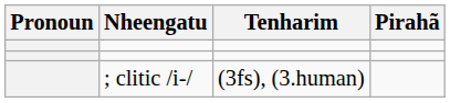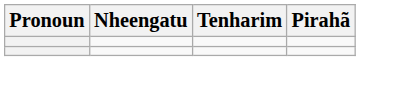 <table class="wikitable">
 <tr>
 <th>Pronoun</th>
 <th>Nheengatu</th>
 <th>Tenharim</th>
 <th>Pirahã</th>
 </tr>
 <tr>
 <th></th>
 <td> </td>
 <td></td>
 <td> </td>
 </tr>
 <tr>
 <th></th>
 <td></td>
 <td></td>
 <td> </td>
 </tr>
-<tr>
-<th></th>
-<td>; clitic /i-/ </td>
-<td> (3fs),  (3.human)</td>
-<td> </td>
-</tr>
 </table>
